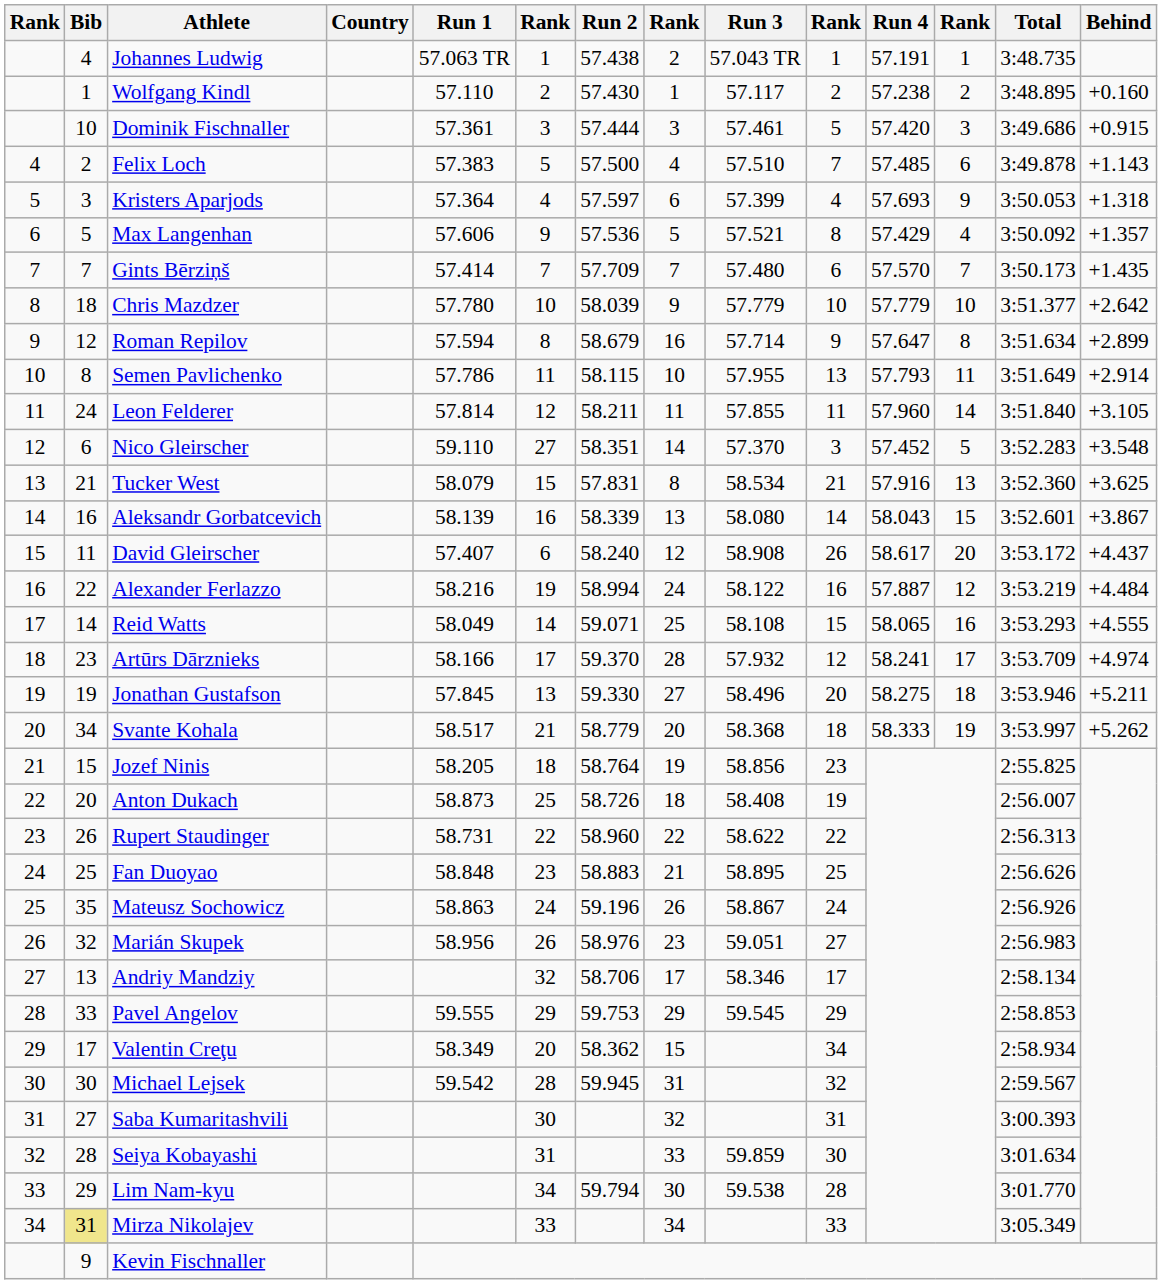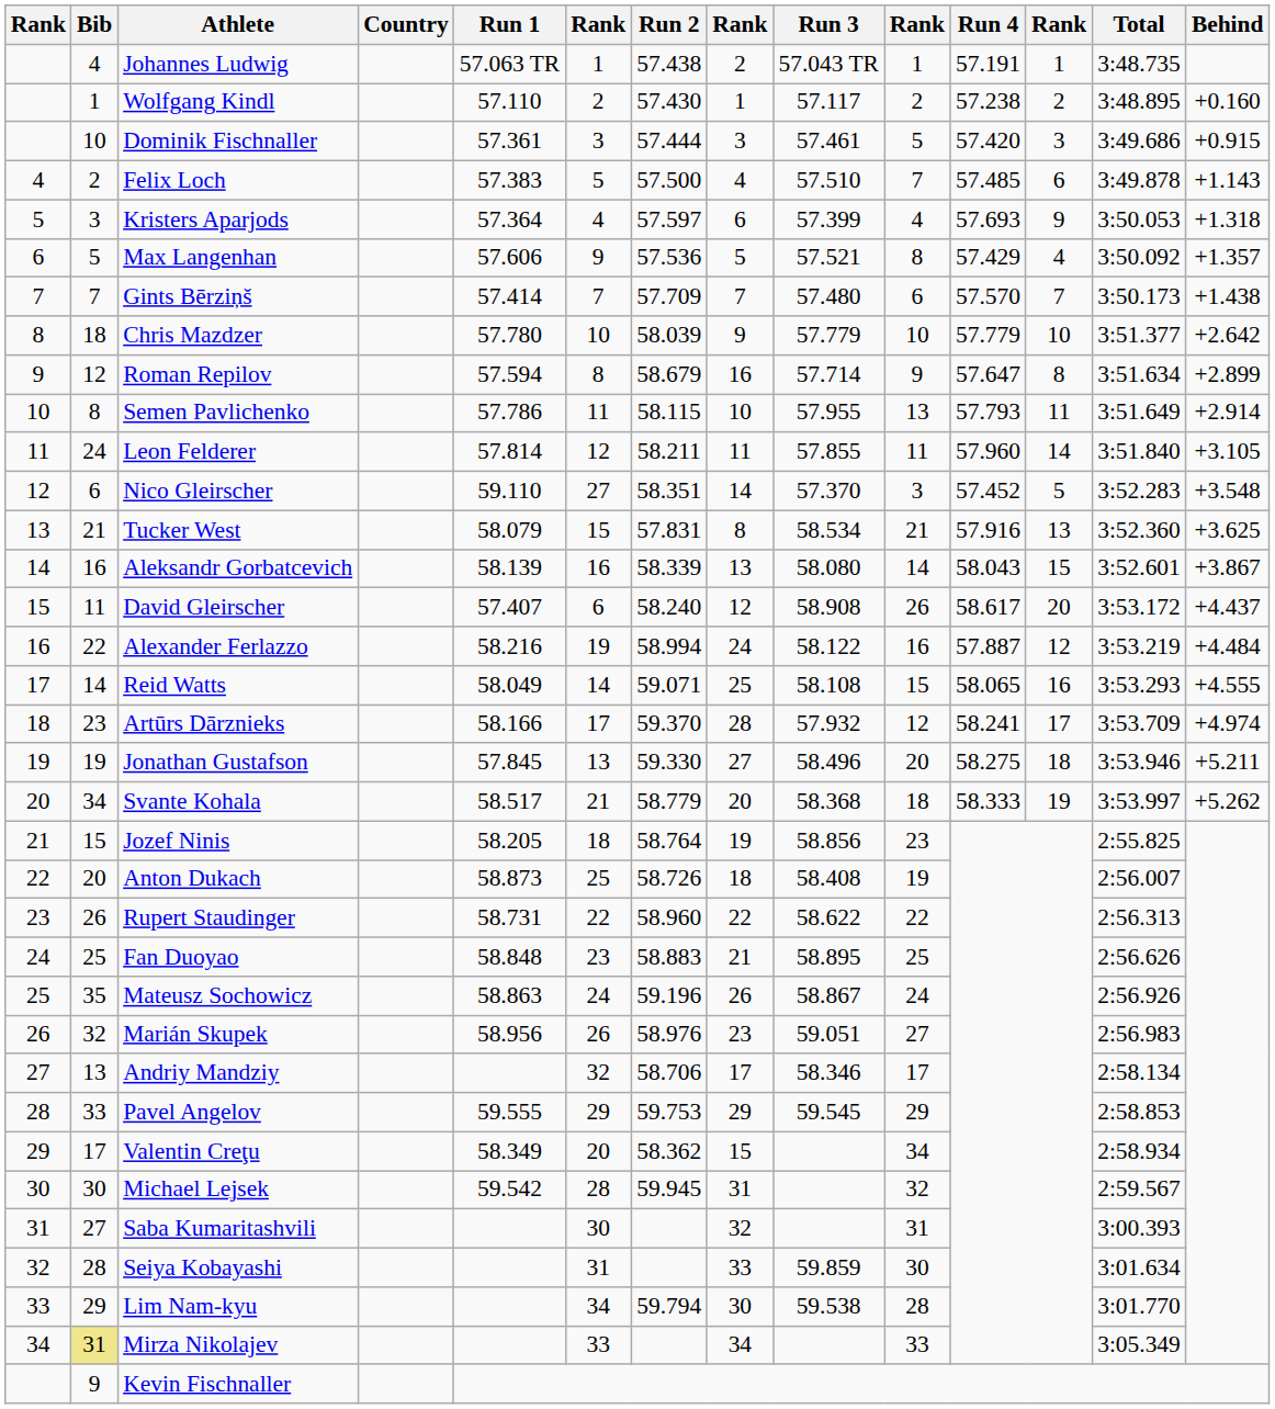 <table class="wikitable sortable" style="text-align:center; font-size:90%">
 <tr>
 <th>Rank</th>
 <th>Bib</th>
 <th>Athlete</th>
 <th>Country</th>
 <th>Run 1</th>
 <th>Rank</th>
 <th>Run 2</th>
 <th>Rank</th>
 <th>Run 3</th>
 <th>Rank</th>
 <th>Run 4</th>
 <th>Rank</th>
 <th>Total</th>
 <th>Behind</th>
 </tr>
 <tr>
 <td></td>
 <td>4</td>
 <td align=left><a href='#'>Johannes Ludwig</a></td>
 <td align=left></td>
 <td>57.063 TR</td>
 <td>1</td>
 <td>57.438</td>
 <td>2</td>
 <td>57.043 TR</td>
 <td>1</td>
 <td>57.191</td>
 <td>1</td>
 <td>3:48.735</td>
 <td></td>
 </tr>
 <tr>
 <td></td>
 <td>1</td>
 <td align=left><a href='#'>Wolfgang Kindl</a></td>
 <td align=left></td>
 <td>57.110</td>
 <td>2</td>
 <td>57.430</td>
 <td>1</td>
 <td>57.117</td>
 <td>2</td>
 <td>57.238</td>
 <td>2</td>
 <td>3:48.895</td>
 <td>+0.160</td>
 </tr>
 <tr>
 <td></td>
 <td>10</td>
 <td align=left><a href='#'>Dominik Fischnaller</a></td>
 <td align=left></td>
 <td>57.361</td>
 <td>3</td>
 <td>57.444</td>
 <td>3</td>
 <td>57.461</td>
 <td>5</td>
 <td>57.420</td>
 <td>3</td>
 <td>3:49.686</td>
 <td>+0.915</td>
 </tr>
 <tr>
 <td>4</td>
 <td>2</td>
 <td align=left><a href='#'>Felix Loch</a></td>
 <td align=left></td>
 <td>57.383</td>
 <td>5</td>
 <td>57.500</td>
 <td>4</td>
 <td>57.510</td>
 <td>7</td>
 <td>57.485</td>
 <td>6</td>
 <td>3:49.878</td>
 <td>+1.143</td>
 </tr>
 <tr>
 <td>5</td>
 <td>3</td>
 <td align=left><a href='#'>Kristers Aparjods</a></td>
 <td align=left></td>
 <td>57.364</td>
 <td>4</td>
 <td>57.597</td>
 <td>6</td>
 <td>57.399</td>
 <td>4</td>
 <td>57.693</td>
 <td>9</td>
 <td>3:50.053</td>
 <td>+1.318</td>
 </tr>
 <tr>
 <td>6</td>
 <td>5</td>
 <td align=left><a href='#'>Max Langenhan</a></td>
 <td align=left></td>
 <td>57.606</td>
 <td>9</td>
 <td>57.536</td>
 <td>5</td>
 <td>57.521</td>
 <td>8</td>
 <td>57.429</td>
 <td>4</td>
 <td>3:50.092</td>
 <td>+1.357</td>
 </tr>
 <tr>
 <td>7</td>
 <td>7</td>
 <td align=left><a href='#'>Gints Bērziņš</a></td>
 <td align=left></td>
 <td>57.414</td>
 <td>7</td>
 <td>57.709</td>
 <td>7</td>
 <td>57.480</td>
 <td>6</td>
 <td>57.570</td>
 <td>7</td>
 <td>3:50.173</td>
-<td>+1.435</td>
+<td>+1.438</td>
 </tr>
 <tr>
 <td>8</td>
 <td>18</td>
 <td align=left><a href='#'>Chris Mazdzer</a></td>
 <td align=left></td>
 <td>57.780</td>
 <td>10</td>
 <td>58.039</td>
 <td>9</td>
 <td>57.779</td>
 <td>10</td>
 <td>57.779</td>
 <td>10</td>
 <td>3:51.377</td>
 <td>+2.642</td>
 </tr>
 <tr>
 <td>9</td>
 <td>12</td>
 <td align=left><a href='#'>Roman Repilov</a></td>
 <td align=left></td>
 <td>57.594</td>
 <td>8</td>
 <td>58.679</td>
 <td>16</td>
 <td>57.714</td>
 <td>9</td>
 <td>57.647</td>
 <td>8</td>
 <td>3:51.634</td>
 <td>+2.899</td>
 </tr>
 <tr>
 <td>10</td>
 <td>8</td>
 <td align=left><a href='#'>Semen Pavlichenko</a></td>
 <td align=left></td>
 <td>57.786</td>
 <td>11</td>
 <td>58.115</td>
 <td>10</td>
 <td>57.955</td>
 <td>13</td>
 <td>57.793</td>
 <td>11</td>
 <td>3:51.649</td>
 <td>+2.914</td>
 </tr>
 <tr>
 <td>11</td>
 <td>24</td>
 <td align=left><a href='#'>Leon Felderer</a></td>
 <td align=left></td>
 <td>57.814</td>
 <td>12</td>
 <td>58.211</td>
 <td>11</td>
 <td>57.855</td>
 <td>11</td>
 <td>57.960</td>
 <td>14</td>
 <td>3:51.840</td>
 <td>+3.105</td>
 </tr>
 <tr>
 <td>12</td>
 <td>6</td>
 <td align=left><a href='#'>Nico Gleirscher</a></td>
 <td align=left></td>
 <td>59.110</td>
 <td>27</td>
 <td>58.351</td>
 <td>14</td>
 <td>57.370</td>
 <td>3</td>
 <td>57.452</td>
 <td>5</td>
 <td>3:52.283</td>
 <td>+3.548</td>
 </tr>
 <tr>
 <td>13</td>
 <td>21</td>
 <td align=left><a href='#'>Tucker West</a></td>
 <td align=left></td>
 <td>58.079</td>
 <td>15</td>
 <td>57.831</td>
 <td>8</td>
 <td>58.534</td>
 <td>21</td>
 <td>57.916</td>
 <td>13</td>
 <td>3:52.360</td>
 <td>+3.625</td>
 </tr>
 <tr>
 <td>14</td>
 <td>16</td>
 <td align=left><a href='#'>Aleksandr Gorbatcevich</a></td>
 <td align=left></td>
 <td>58.139</td>
 <td>16</td>
 <td>58.339</td>
 <td>13</td>
 <td>58.080</td>
 <td>14</td>
 <td>58.043</td>
 <td>15</td>
 <td>3:52.601</td>
 <td>+3.867</td>
 </tr>
 <tr>
 <td>15</td>
 <td>11</td>
 <td align=left><a href='#'>David Gleirscher</a></td>
 <td align=left></td>
 <td>57.407</td>
 <td>6</td>
 <td>58.240</td>
 <td>12</td>
 <td>58.908</td>
 <td>26</td>
 <td>58.617</td>
 <td>20</td>
 <td>3:53.172</td>
 <td>+4.437</td>
 </tr>
 <tr>
 <td>16</td>
 <td>22</td>
 <td align=left><a href='#'>Alexander Ferlazzo</a></td>
 <td align=left></td>
 <td>58.216</td>
 <td>19</td>
 <td>58.994</td>
 <td>24</td>
 <td>58.122</td>
 <td>16</td>
 <td>57.887</td>
 <td>12</td>
 <td>3:53.219</td>
 <td>+4.484</td>
 </tr>
 <tr>
 <td>17</td>
 <td>14</td>
 <td align=left><a href='#'>Reid Watts</a></td>
 <td align=left></td>
 <td>58.049</td>
 <td>14</td>
 <td>59.071</td>
 <td>25</td>
 <td>58.108</td>
 <td>15</td>
 <td>58.065</td>
 <td>16</td>
 <td>3:53.293</td>
 <td>+4.555</td>
 </tr>
 <tr>
 <td>18</td>
 <td>23</td>
 <td align=left><a href='#'>Artūrs Dārznieks</a></td>
 <td align=left></td>
 <td>58.166</td>
 <td>17</td>
 <td>59.370</td>
 <td>28</td>
 <td>57.932</td>
 <td>12</td>
 <td>58.241</td>
 <td>17</td>
 <td>3:53.709</td>
 <td>+4.974</td>
 </tr>
 <tr>
 <td>19</td>
 <td>19</td>
 <td align=left><a href='#'>Jonathan Gustafson</a></td>
 <td align=left></td>
 <td>57.845</td>
 <td>13</td>
 <td>59.330</td>
 <td>27</td>
 <td>58.496</td>
 <td>20</td>
 <td>58.275</td>
 <td>18</td>
 <td>3:53.946</td>
 <td>+5.211</td>
 </tr>
 <tr>
 <td>20</td>
 <td>34</td>
 <td align=left><a href='#'>Svante Kohala</a></td>
 <td align=left></td>
 <td>58.517</td>
 <td>21</td>
 <td>58.779</td>
 <td>20</td>
 <td>58.368</td>
 <td>18</td>
 <td>58.333</td>
 <td>19</td>
 <td>3:53.997</td>
 <td>+5.262</td>
 </tr>
 <tr>
 <td>21</td>
 <td>15</td>
 <td align=left><a href='#'>Jozef Ninis</a></td>
 <td align=left></td>
 <td>58.205</td>
 <td>18</td>
 <td>58.764</td>
 <td>19</td>
 <td>58.856</td>
 <td>23</td>
 <td rowspan=14 colspan=2></td>
 <td>2:55.825</td>
 <td rowspan=14></td>
 </tr>
 <tr>
 <td>22</td>
 <td>20</td>
 <td align=left><a href='#'>Anton Dukach</a></td>
 <td align=left></td>
 <td>58.873</td>
 <td>25</td>
 <td>58.726</td>
 <td>18</td>
 <td>58.408</td>
 <td>19</td>
 <td>2:56.007</td>
 </tr>
 <tr>
 <td>23</td>
 <td>26</td>
 <td align=left><a href='#'>Rupert Staudinger</a></td>
 <td align=left></td>
 <td>58.731</td>
 <td>22</td>
 <td>58.960</td>
 <td>22</td>
 <td>58.622</td>
 <td>22</td>
 <td>2:56.313</td>
 </tr>
 <tr>
 <td>24</td>
 <td>25</td>
 <td align=left><a href='#'>Fan Duoyao</a></td>
 <td align=left></td>
 <td>58.848</td>
 <td>23</td>
 <td>58.883</td>
 <td>21</td>
 <td>58.895</td>
 <td>25</td>
 <td>2:56.626</td>
 </tr>
 <tr>
 <td>25</td>
 <td>35</td>
 <td align=left><a href='#'>Mateusz Sochowicz</a></td>
 <td align=left></td>
 <td>58.863</td>
 <td>24</td>
 <td>59.196</td>
 <td>26</td>
 <td>58.867</td>
 <td>24</td>
 <td>2:56.926</td>
 </tr>
 <tr>
 <td>26</td>
 <td>32</td>
 <td align=left><a href='#'>Marián Skupek</a></td>
 <td align=left></td>
 <td>58.956</td>
 <td>26</td>
 <td>58.976</td>
 <td>23</td>
 <td>59.051</td>
 <td>27</td>
 <td>2:56.983</td>
 </tr>
 <tr>
 <td>27</td>
 <td>13</td>
 <td align=left><a href='#'>Andriy Mandziy</a></td>
 <td align=left></td>
 <td></td>
 <td>32</td>
 <td>58.706</td>
 <td>17</td>
 <td>58.346</td>
 <td>17</td>
 <td>2:58.134</td>
 </tr>
 <tr>
 <td>28</td>
 <td>33</td>
 <td align=left><a href='#'>Pavel Angelov</a></td>
 <td align=left></td>
 <td>59.555</td>
 <td>29</td>
 <td>59.753</td>
 <td>29</td>
 <td>59.545</td>
 <td>29</td>
 <td>2:58.853</td>
 </tr>
 <tr>
 <td>29</td>
 <td>17</td>
 <td align=left><a href='#'>Valentin Creţu</a></td>
 <td align=left></td>
 <td>58.349</td>
 <td>20</td>
 <td>58.362</td>
 <td>15</td>
 <td></td>
 <td>34</td>
 <td>2:58.934</td>
 </tr>
 <tr>
 <td>30</td>
 <td>30</td>
 <td align=left><a href='#'>Michael Lejsek</a></td>
 <td align=left></td>
 <td>59.542</td>
 <td>28</td>
 <td>59.945</td>
 <td>31</td>
 <td></td>
 <td>32</td>
 <td>2:59.567</td>
 </tr>
 <tr>
 <td>31</td>
 <td>27</td>
 <td align=left><a href='#'>Saba Kumaritashvili</a></td>
 <td align=left></td>
 <td></td>
 <td>30</td>
 <td></td>
 <td>32</td>
 <td></td>
 <td>31</td>
 <td>3:00.393</td>
 </tr>
 <tr>
 <td>32</td>
 <td>28</td>
 <td align=left><a href='#'>Seiya Kobayashi</a></td>
 <td align=left></td>
 <td></td>
 <td>31</td>
 <td></td>
 <td>33</td>
 <td>59.859</td>
 <td>30</td>
 <td>3:01.634</td>
 </tr>
 <tr>
 <td>33</td>
 <td>29</td>
 <td align=left><a href='#'>Lim Nam-kyu</a></td>
 <td align=left></td>
 <td></td>
 <td>34</td>
 <td>59.794</td>
 <td>30</td>
 <td>59.538</td>
 <td>28</td>
 <td>3:01.770</td>
 </tr>
 <tr>
 <td>34</td>
 <td style="background: khaki;">31</td>
 <td align=left><a href='#'>Mirza Nikolajev</a></td>
 <td align=left></td>
 <td></td>
 <td>33</td>
 <td></td>
 <td>34</td>
 <td></td>
 <td>33</td>
 <td>3:05.349</td>
 </tr>
 <tr>
 <td></td>
 <td>9</td>
 <td align=left><a href='#'>Kevin Fischnaller</a></td>
 <td align=left></td>
 <td colspan=10></td>
 </tr>
 </table>
